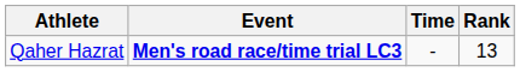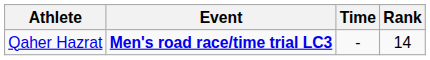 <table class=wikitable style="font-size:90%">
 <tr>
 <th>Athlete</th>
 <th>Event</th>
 <th>Time</th>
 <th>Rank</th>
 </tr>
 <tr>
 <td><a href='#'>Qaher Hazrat</a></td>
 <td><strong><a href='#'>Men's road race/time trial LC3</a></strong></td>
 <td style="text-align:center;">-</td>
-<td style="text-align:center;">13</td>
+<td style="text-align:center;">14</td>
 </tr>
 </table>
